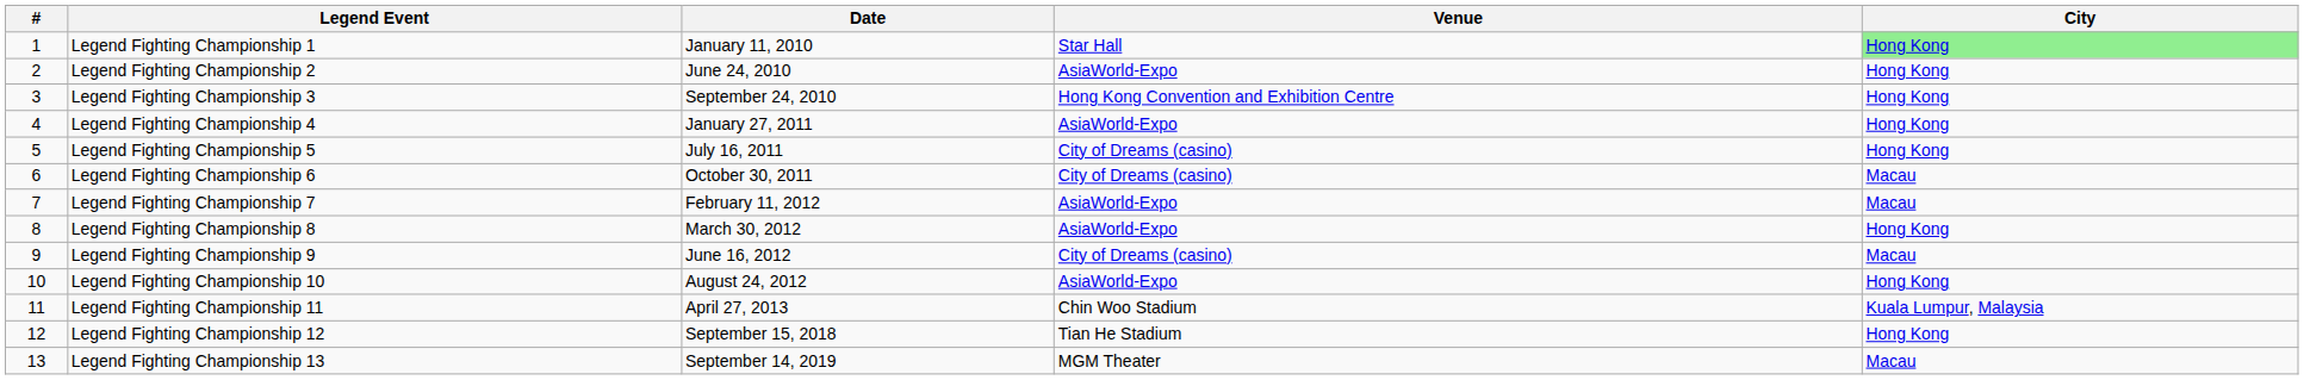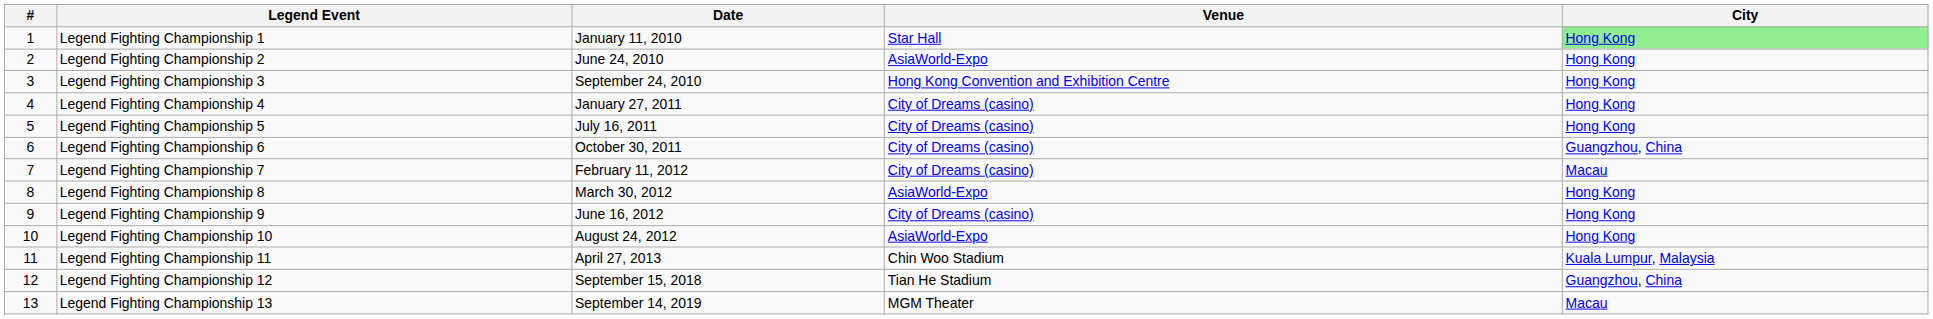 <table class="sortable wikitable succession-box" border="1" style="width:100%; margin:auto; font-size:90%;">
 <tr>
 <th>#</th>
 <th>Legend Event</th>
 <th>Date</th>
 <th>Venue</th>
 <th>City</th>
 </tr>
 <tr>
 <td align=center>1</td>
 <td>Legend Fighting Championship 1</td>
 <td>January 11, 2010</td>
 <td><a href='#'>Star Hall</a></td>
 <td style="background: lightgreen;"> <a href='#'>Hong Kong</a></td>
 </tr>
 <tr>
 <td align=center>2</td>
 <td>Legend Fighting Championship 2</td>
 <td>June 24, 2010</td>
 <td><a href='#'>AsiaWorld-Expo</a></td>
 <td> <a href='#'>Hong Kong</a></td>
 </tr>
 <tr>
 <td align=center>3</td>
 <td>Legend Fighting Championship 3</td>
 <td>September 24, 2010</td>
 <td><a href='#'>Hong Kong Convention and Exhibition Centre</a></td>
 <td> <a href='#'>Hong Kong</a></td>
 </tr>
 <tr>
 <td align=center>4</td>
 <td>Legend Fighting Championship 4</td>
 <td>January 27, 2011</td>
-<td><a href='#'>AsiaWorld-Expo</a></td>
+<td><a href='#'>City of Dreams (casino)</a></td>
 <td> <a href='#'>Hong Kong</a></td>
 </tr>
 <tr>
 <td align=center>5</td>
 <td>Legend Fighting Championship 5</td>
 <td>July 16, 2011</td>
 <td><a href='#'>City of Dreams (casino)</a></td>
 <td> <a href='#'>Hong Kong</a></td>
 </tr>
 <tr>
 <td align=center>6</td>
 <td>Legend Fighting Championship 6</td>
 <td>October 30, 2011</td>
 <td><a href='#'>City of Dreams (casino)</a></td>
-<td> <a href='#'>Macau</a></td>
+<td> <a href='#'>Guangzhou</a>, <a href='#'>China</a></td>
 </tr>
 <tr>
 <td align=center>7</td>
 <td>Legend Fighting Championship 7</td>
 <td>February 11, 2012</td>
-<td><a href='#'>AsiaWorld-Expo</a></td>
+<td><a href='#'>City of Dreams (casino)</a></td>
 <td> <a href='#'>Macau</a></td>
 </tr>
 <tr>
 <td align=center>8</td>
 <td>Legend Fighting Championship 8</td>
 <td>March 30, 2012</td>
 <td><a href='#'>AsiaWorld-Expo</a></td>
 <td> <a href='#'>Hong Kong</a></td>
 </tr>
 <tr>
 <td align=center>9</td>
 <td>Legend Fighting Championship 9</td>
 <td>June 16, 2012</td>
 <td><a href='#'>City of Dreams (casino)</a></td>
-<td> <a href='#'>Macau</a></td>
+<td> <a href='#'>Hong Kong</a></td>
 </tr>
 <tr>
 <td align=center>10</td>
 <td>Legend Fighting Championship 10</td>
 <td>August 24, 2012</td>
 <td><a href='#'>AsiaWorld-Expo</a></td>
 <td> <a href='#'>Hong Kong</a></td>
 </tr>
 <tr>
 <td align=center>11</td>
 <td>Legend Fighting Championship 11</td>
 <td>April 27, 2013</td>
 <td>Chin Woo Stadium</td>
 <td> <a href='#'>Kuala Lumpur</a>, <a href='#'>Malaysia</a></td>
 </tr>
 <tr>
 <td align=center>12</td>
 <td>Legend Fighting Championship 12</td>
 <td>September 15, 2018</td>
 <td>Tian He Stadium</td>
-<td> <a href='#'>Hong Kong</a></td>
+<td> <a href='#'>Guangzhou</a>, <a href='#'>China</a></td>
 </tr>
 <tr>
 <td align=center>13</td>
 <td>Legend Fighting Championship 13</td>
 <td>September 14, 2019</td>
 <td>MGM Theater</td>
 <td> <a href='#'>Macau</a></td>
 </tr>
 </table>
